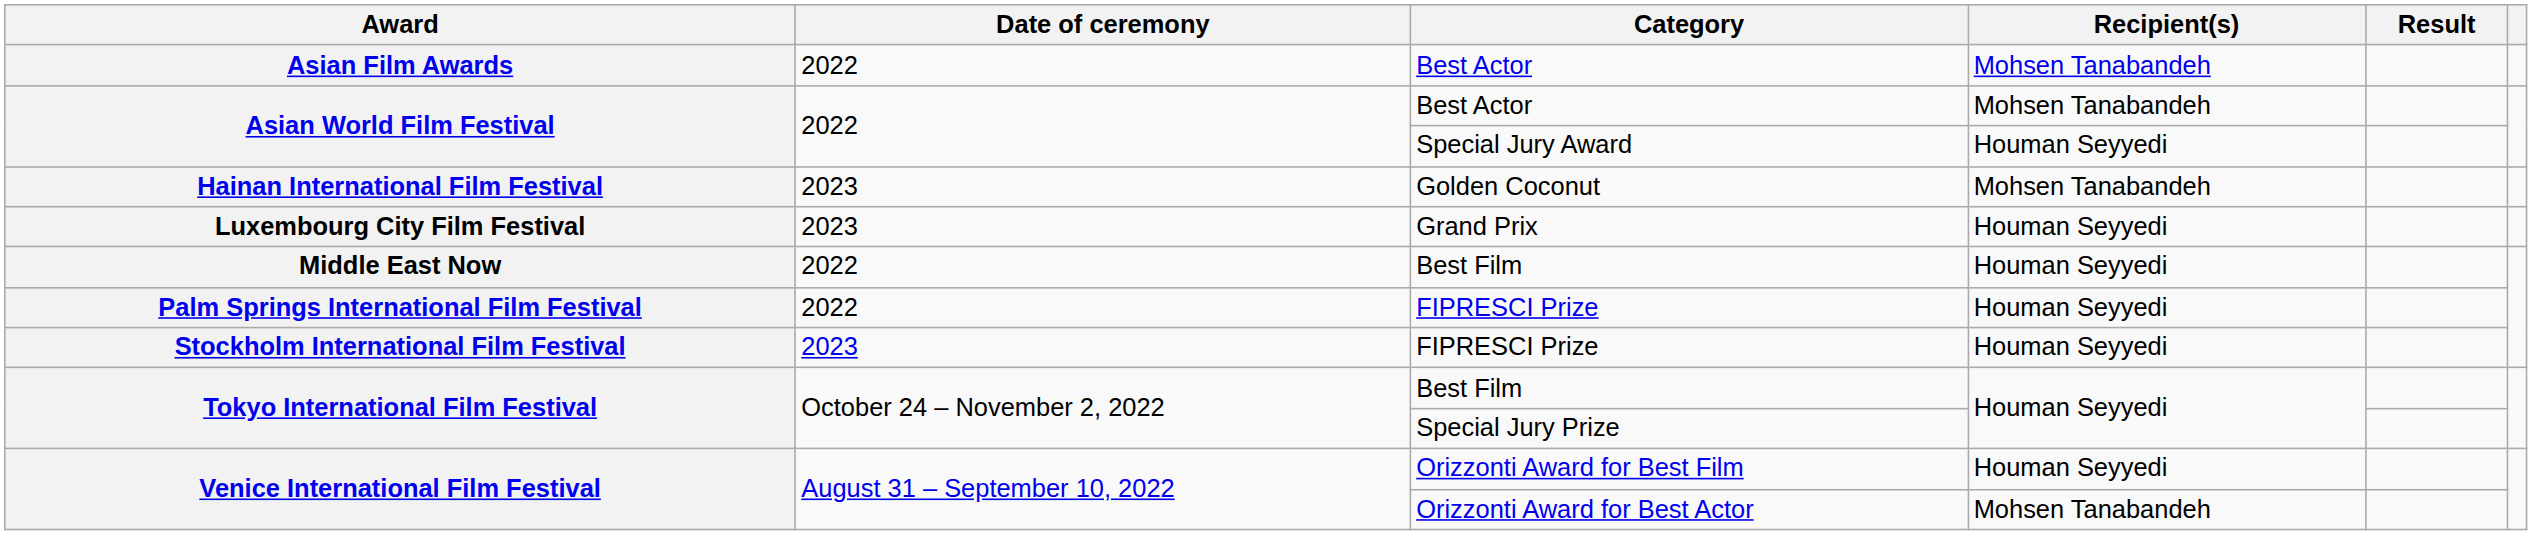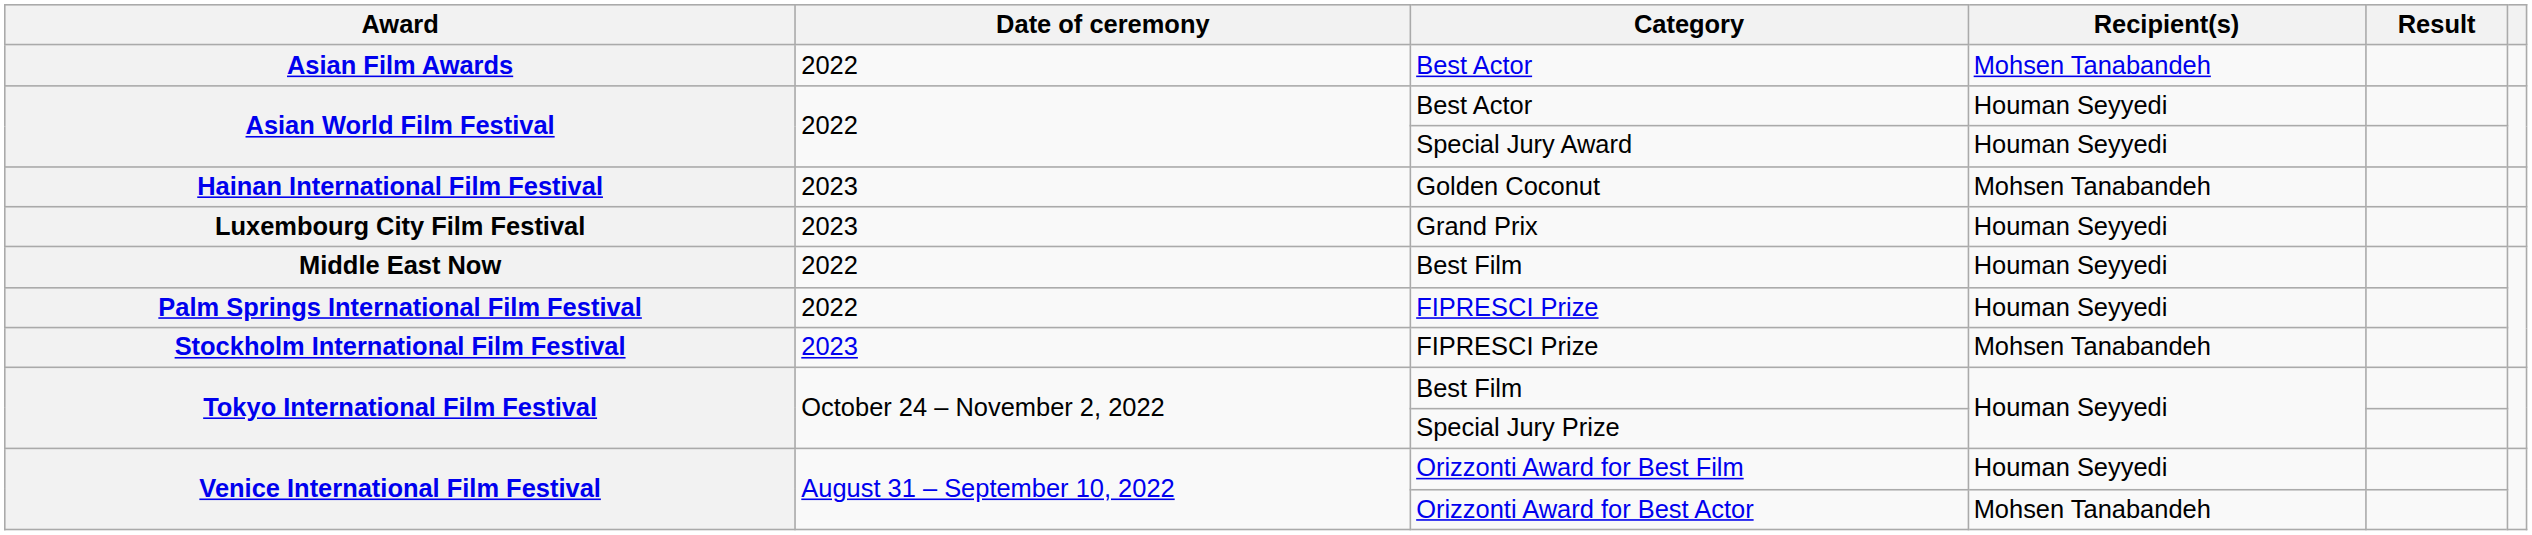 <table class="wikitable sortable plainrowheaders" style="width: 80%;">
 <tr>
 <th scope="col">Award</th>
 <th scope="col">Date of ceremony</th>
 <th scope="col">Category</th>
 <th scope="col">Recipient(s)</th>
 <th>Result</th>
 <th></th>
 </tr>
 <tr>
 <th scope="row"><a href='#'>Asian Film Awards</a></th>
 <td>2022</td>
 <td><a href='#'>Best Actor</a></td>
 <td><a href='#'>Mohsen Tanabandeh</a></td>
 <td></td>
 <td></td>
 </tr>
 <tr>
 <th scope="row" rowspan="2"><a href='#'>Asian World Film Festival</a></th>
 <td rowspan="2">2022</td>
 <td>Best Actor</td>
-<td>Mohsen Tanabandeh</td>
+<td>Houman Seyyedi</td>
 <td></td>
 <td rowspan="2"></td>
 </tr>
 <tr>
 <td>Special Jury Award</td>
 <td>Houman Seyyedi</td>
 <td></td>
 </tr>
 <tr>
 <th scope="row"><a href='#'>Hainan International Film Festival</a></th>
 <td>2023</td>
 <td>Golden Coconut</td>
 <td>Mohsen Tanabandeh</td>
 <td></td>
 <td></td>
 </tr>
 <tr>
 <th scope="row">Luxembourg City Film Festival</th>
 <td>2023</td>
 <td>Grand Prix</td>
 <td>Houman Seyyedi</td>
 <td></td>
 <td></td>
 </tr>
 <tr>
 <th scope="row">Middle East Now</th>
 <td>2022</td>
 <td>Best Film</td>
 <td>Houman Seyyedi</td>
 <td></td>
 <td rowspan="3"></td>
 </tr>
 <tr>
 <th scope="row"><a href='#'>Palm Springs International Film Festival</a></th>
 <td>2022</td>
 <td><a href='#'>FIPRESCI Prize</a></td>
 <td>Houman Seyyedi</td>
 <td></td>
 </tr>
 <tr>
 <th scope="row"><a href='#'>Stockholm International Film Festival</a></th>
 <td><a href='#'>2023</a></td>
 <td>FIPRESCI Prize</td>
-<td>Houman Seyyedi</td>
+<td>Mohsen Tanabandeh</td>
 <td></td>
 </tr>
 <tr>
 <th scope="row" rowspan="2"><a href='#'>Tokyo International Film Festival</a></th>
 <td rowspan="2">October 24 – November 2, 2022</td>
 <td>Best Film</td>
 <td rowspan="2">Houman Seyyedi</td>
 <td></td>
 <td rowspan="2"></td>
 </tr>
 <tr>
 <td>Special Jury Prize</td>
 <td></td>
 </tr>
 <tr>
 <th rowspan="2" scope="row"><a href='#'>Venice International Film Festival</a></th>
 <td rowspan="2"><a href='#'>August 31 – September 10, 2022</a></td>
 <td><a href='#'>Orizzonti Award for Best Film</a></td>
 <td>Houman Seyyedi</td>
 <td></td>
 <td rowspan="2"></td>
 </tr>
 <tr>
 <td><a href='#'>Orizzonti Award for Best Actor</a></td>
 <td>Mohsen Tanabandeh</td>
 <td></td>
 </tr>
 </table>
